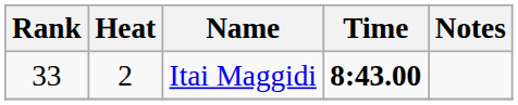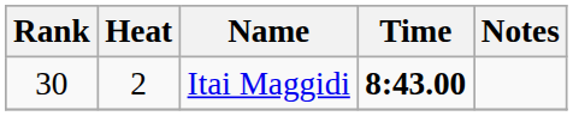 <table class="wikitable sortable" style="text-align:center">
 <tr>
 <th>Rank</th>
 <th>Heat</th>
 <th>Name</th>
 <th>Time</th>
 <th>Notes</th>
 </tr>
 <tr>
-<td>33</td>
+<td>30</td>
 <td>2</td>
 <td align=left><a href='#'>Itai Maggidi</a></td>
 <td><strong>8:43.00</strong></td>
 <td></td>
 </tr>
 <tr>
 </tr>
 </table>
